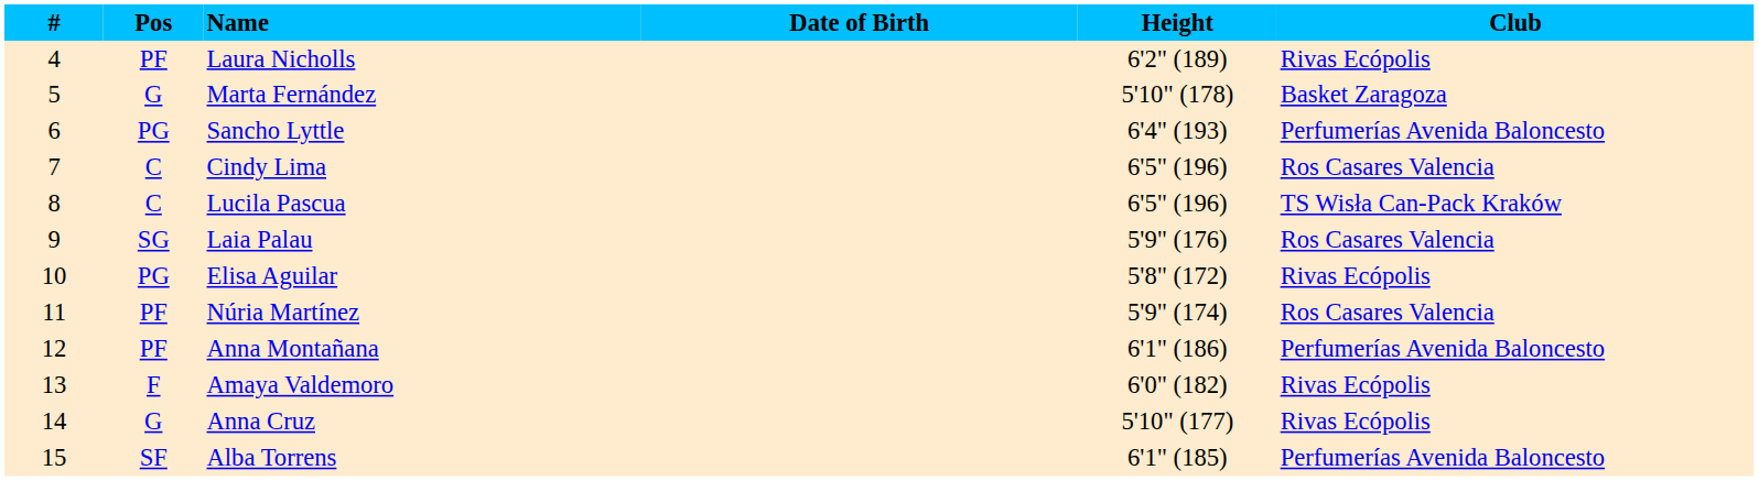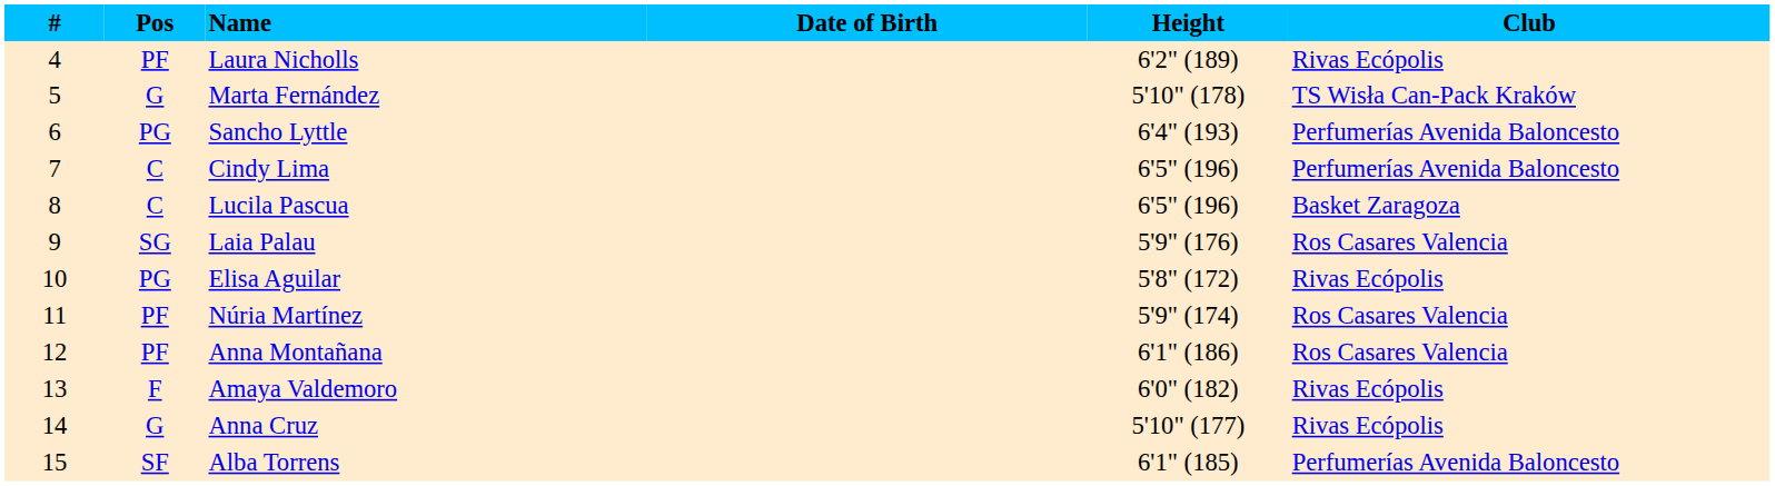 <table border=0 cellpadding=2 cellspacing=0  |- bgcolor=#FFECCE style="text-align:center; font-size:90%;" width=80%>
 <tr bgcolor=#00BFFF>
 <th width=5%>#</th>
 <th width=5%>Pos</th>
 <th width=22% align=left>Name</th>
 <th width=22%>Date of Birth</th>
 <th width=10%>Height</th>
 <th width=24%>Club</th>
 </tr>
 <tr>
 <td>4</td>
 <td><a href='#'>PF</a></td>
 <td align=left><a href='#'>Laura Nicholls</a></td>
 <td align=left></td>
 <td>6'2" (189)</td>
 <td align=left> <a href='#'>Rivas Ecópolis</a></td>
 </tr>
 <tr>
 <td>5</td>
 <td><a href='#'>G</a></td>
 <td align=left><a href='#'>Marta Fernández</a></td>
 <td align=left></td>
 <td>5'10" (178)</td>
-<td align=left> <a href='#'>Basket Zaragoza</a></td>
+<td align=left> <a href='#'>TS Wisła Can-Pack Kraków</a></td>
 </tr>
 <tr>
 <td>6</td>
 <td><a href='#'>PG</a></td>
 <td align=left><a href='#'>Sancho Lyttle</a></td>
 <td align=left></td>
 <td>6'4" (193)</td>
 <td align=left> <a href='#'>Perfumerías Avenida Baloncesto</a></td>
 </tr>
 <tr>
 <td>7</td>
 <td><a href='#'>C</a></td>
 <td align=left><a href='#'>Cindy Lima</a></td>
 <td align=left></td>
 <td>6'5" (196)</td>
-<td align=left> <a href='#'>Ros Casares Valencia</a></td>
+<td align=left> <a href='#'>Perfumerías Avenida Baloncesto</a></td>
 </tr>
 <tr>
 <td>8</td>
 <td><a href='#'>C</a></td>
 <td align=left><a href='#'>Lucila Pascua</a></td>
 <td align=left></td>
 <td>6'5" (196)</td>
-<td align=left> <a href='#'>TS Wisła Can-Pack Kraków</a></td>
+<td align=left> <a href='#'>Basket Zaragoza</a></td>
 </tr>
 <tr>
 <td>9</td>
 <td><a href='#'>SG</a></td>
 <td align=left><a href='#'>Laia Palau</a></td>
 <td align=left></td>
 <td>5'9" (176)</td>
 <td align=left> <a href='#'>Ros Casares Valencia</a></td>
 </tr>
 <tr>
 <td>10</td>
 <td><a href='#'>PG</a></td>
 <td align=left><a href='#'>Elisa Aguilar</a></td>
 <td align=left></td>
 <td>5'8" (172)</td>
 <td align=left> <a href='#'>Rivas Ecópolis</a></td>
 </tr>
 <tr>
 <td>11</td>
 <td><a href='#'>PF</a></td>
 <td align=left><a href='#'>Núria Martínez</a></td>
 <td align=left></td>
 <td>5'9" (174)</td>
 <td align=left> <a href='#'>Ros Casares Valencia</a></td>
 </tr>
 <tr>
 <td>12</td>
 <td><a href='#'>PF</a></td>
 <td align=left><a href='#'>Anna Montañana</a></td>
 <td align=left></td>
 <td>6'1" (186)</td>
-<td align=left> <a href='#'>Perfumerías Avenida Baloncesto</a></td>
+<td align=left> <a href='#'>Ros Casares Valencia</a></td>
 </tr>
 <tr>
 <td>13</td>
 <td><a href='#'>F</a></td>
 <td align=left><a href='#'>Amaya Valdemoro</a></td>
 <td align=left></td>
 <td>6'0" (182)</td>
 <td align=left> <a href='#'>Rivas Ecópolis</a></td>
 </tr>
 <tr>
 <td>14</td>
 <td><a href='#'>G</a></td>
 <td align=left><a href='#'>Anna Cruz</a></td>
 <td align=left></td>
 <td>5'10" (177)</td>
 <td align=left> <a href='#'>Rivas Ecópolis</a></td>
 </tr>
 <tr>
 <td>15</td>
 <td><a href='#'>SF</a></td>
 <td align=left><a href='#'>Alba Torrens</a></td>
 <td align=left></td>
 <td>6'1" (185)</td>
 <td align=left> <a href='#'>Perfumerías Avenida Baloncesto</a></td>
 </tr>
 </table>
